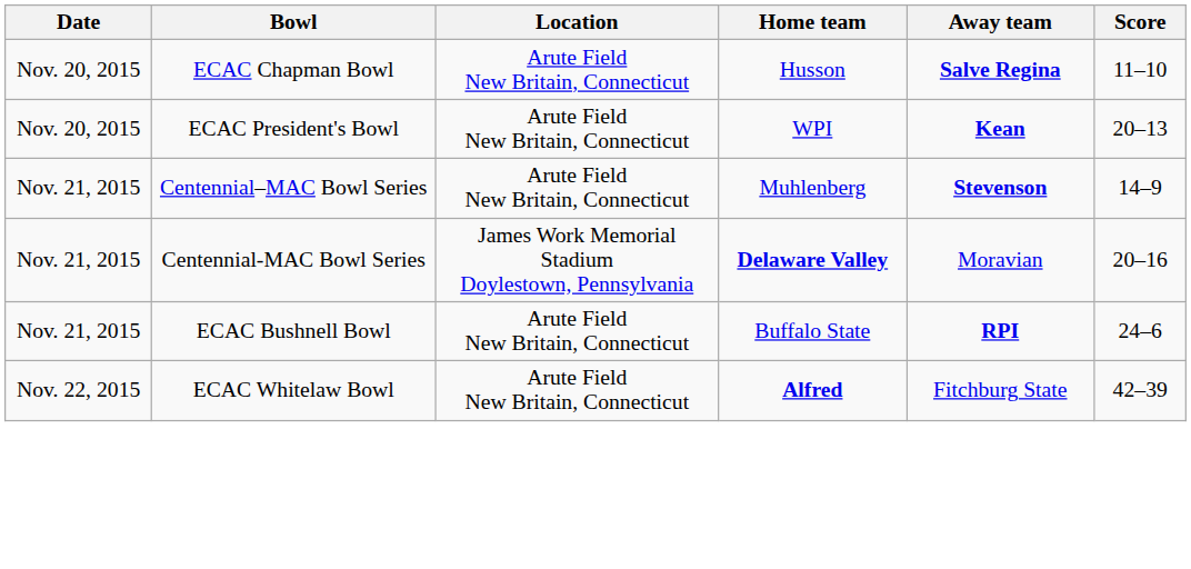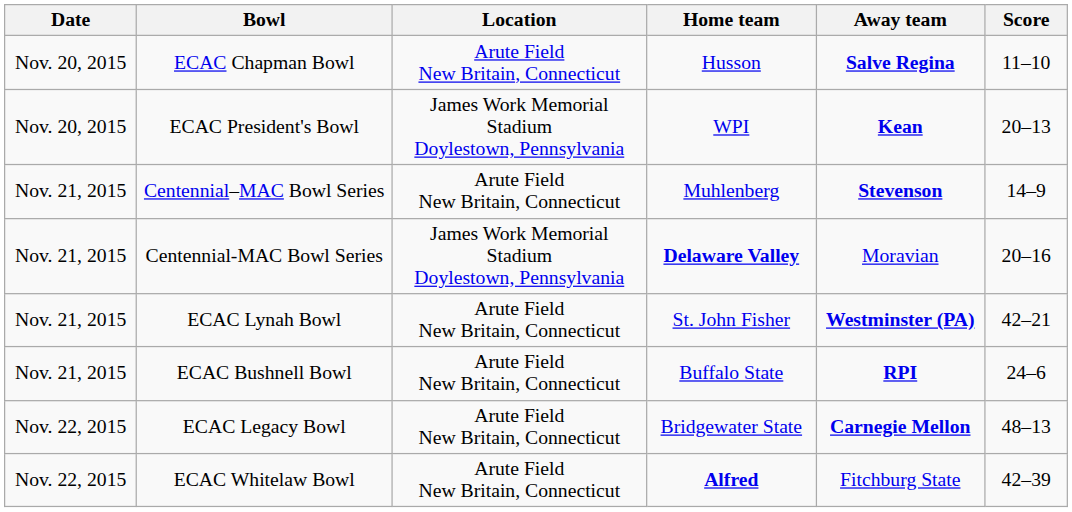 <table class="wikitable" style="text-align:center;">
 <tr>
 <th style="width:100px">Date</th>
 <th style="width:200px">Bowl</th>
 <th style="width:200px">Location</th>
 <th style="width:130px">Home team</th>
 <th style="width:130px">Away team</th>
 <th style="width:60px;">Score</th>
 </tr>
 <tr>
 <td>Nov. 20, 2015</td>
 <td><a href='#'>ECAC</a> Chapman Bowl</td>
 <td><a href='#'>Arute Field</a><br><a href='#'>New Britain, Connecticut</a></td>
 <td><a href='#'>Husson</a></td>
 <td><strong><a href='#'>Salve Regina</a></strong></td>
 <td>11–10</td>
 </tr>
 <tr>
 <td>Nov. 20, 2015</td>
 <td>ECAC President's Bowl</td>
-<td>Arute Field<br>New Britain, Connecticut</td>
+<td>James Work Memorial Stadium<br><a href='#'>Doylestown, Pennsylvania</a></td>
 <td><a href='#'>WPI</a></td>
 <td><strong><a href='#'>Kean</a></strong></td>
 <td>20–13</td>
 </tr>
 <tr>
 <td>Nov. 21, 2015</td>
 <td><a href='#'>Centennial</a>–<a href='#'>MAC</a> Bowl Series</td>
 <td>Arute Field<br>New Britain, Connecticut</td>
 <td><a href='#'>Muhlenberg</a></td>
 <td><strong><a href='#'>Stevenson</a></strong></td>
 <td>14–9</td>
 </tr>
 <tr>
 <td>Nov. 21, 2015</td>
 <td>Centennial-MAC Bowl Series</td>
 <td>James Work Memorial Stadium<br><a href='#'>Doylestown, Pennsylvania</a></td>
 <td><strong><a href='#'>Delaware Valley</a></strong></td>
 <td><a href='#'>Moravian</a></td>
 <td>20–16</td>
 </tr>
 <tr>
 <td>Nov. 21, 2015</td>
+<td>ECAC Lynah Bowl</td>
+<td>Arute Field<br>New Britain, Connecticut</td>
+<td><a href='#'>St. John Fisher</a></td>
+<td><strong><a href='#'>Westminster (PA)</a></strong></td>
+<td>42–21</td>
+</tr>
+<tr>
+<td>Nov. 21, 2015</td>
 <td>ECAC Bushnell Bowl</td>
 <td>Arute Field<br>New Britain, Connecticut</td>
 <td><a href='#'>Buffalo State</a></td>
 <td><strong><a href='#'>RPI</a></strong></td>
 <td>24–6</td>
+</tr>
+<tr>
+<td>Nov. 22, 2015</td>
+<td>ECAC Legacy Bowl</td>
+<td>Arute Field<br>New Britain, Connecticut</td>
+<td><a href='#'>Bridgewater State</a></td>
+<td><strong><a href='#'>Carnegie Mellon</a></strong></td>
+<td>48–13</td>
 </tr>
 <tr>
 <td>Nov. 22, 2015</td>
 <td>ECAC Whitelaw Bowl</td>
 <td>Arute Field<br>New Britain, Connecticut</td>
 <td><strong><a href='#'>Alfred</a></strong></td>
 <td><a href='#'>Fitchburg State</a></td>
 <td>42–39</td>
 </tr>
 </table>
